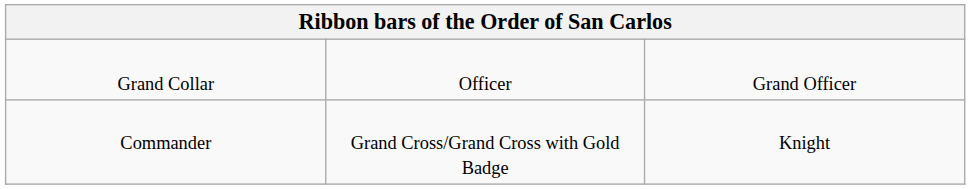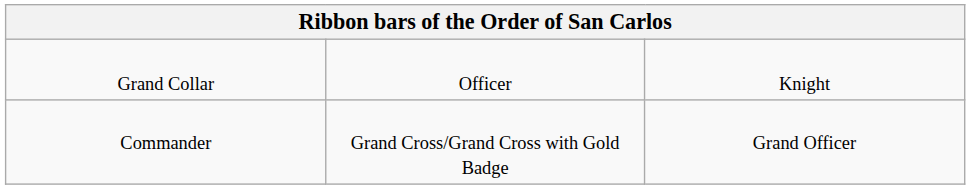 <table class="wikitable" style="margin:1em auto; text-align:center; width:55%;">
 <tr>
 <th colspan=6>Ribbon bars of the Order of San Carlos</th>
 </tr>
 <tr style="vertical-align:top;">
 <td width=25%><br><small>Grand Collar</small></td>
 <td><br><small>Officer</small></td>
-<td width=25%><br><small>Grand Officer</small></td>
+<td><br><small>Knight</small></td>
 </tr>
 <tr style="vertical-align:top;">
 <td><br><small>Commander</small></td>
 <td width=25%><br><small>Grand Cross/Grand Cross with Gold Badge</small></td>
-<td><br><small>Knight</small></td>
+<td width=25%><br><small>Grand Officer</small></td>
 </tr>
 </table>
